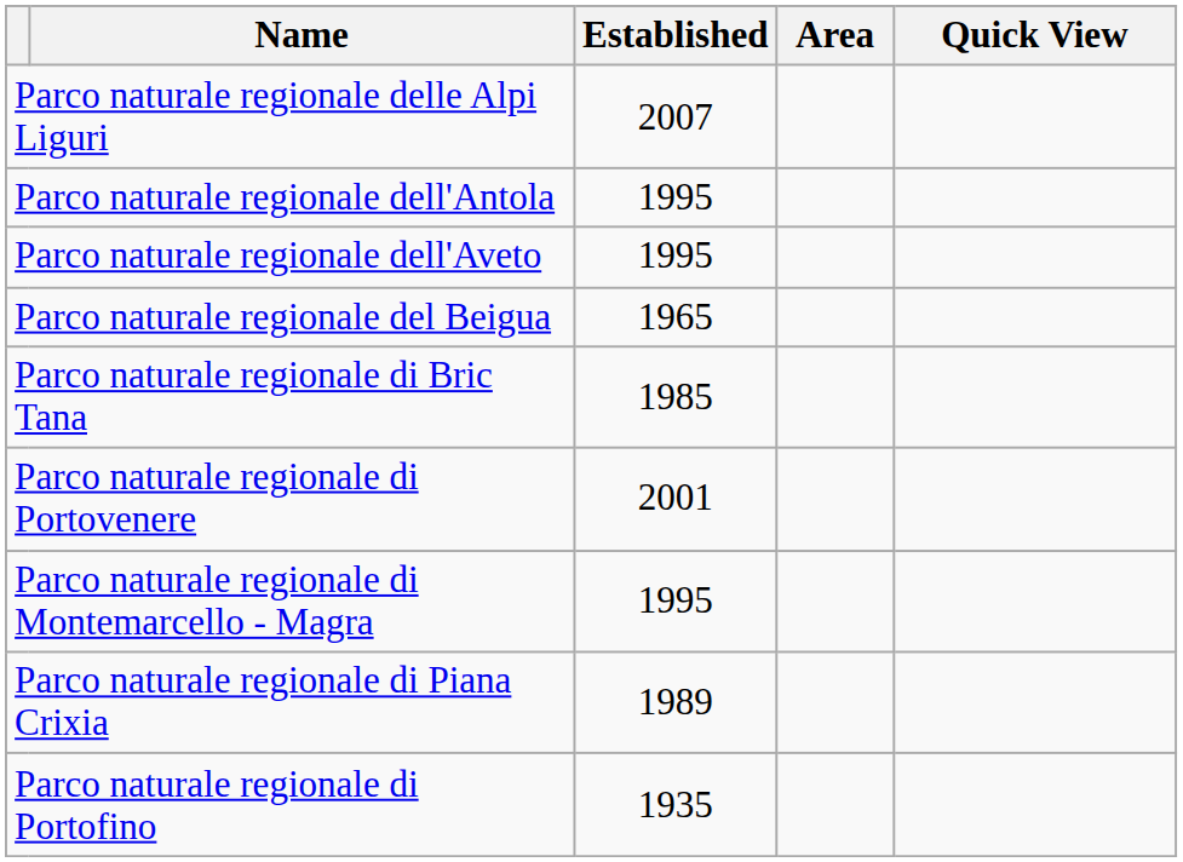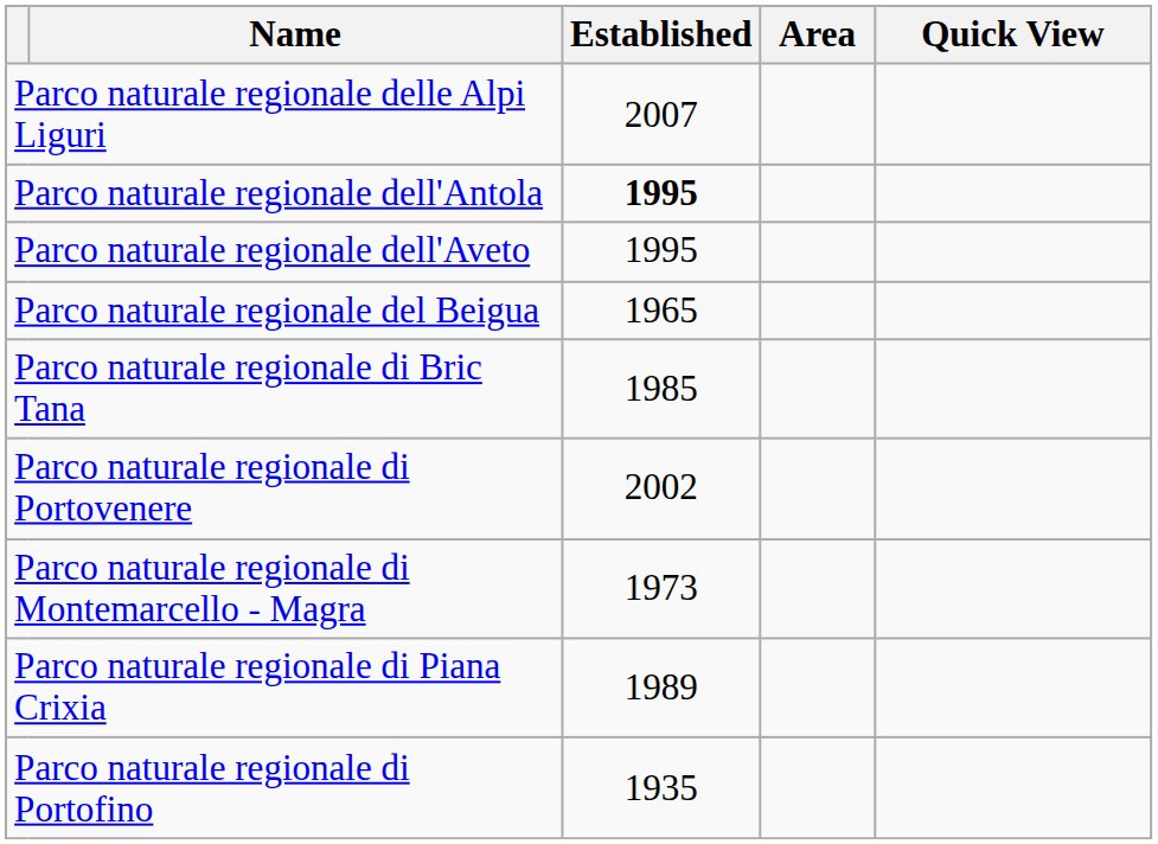 <table class="wikitable sortable" border="1" width="80%">
 <tr>
 <th style="width:2%" class="unsortable"></th>
 <th style="width:48%">Name</th>
 <th style="width:10%">Established</th>
 <th style="width:10%">Area</th>
 <th style="width:25%" class="unsortable">Quick View</th>
 </tr>
 <tr>
 <td colspan="2"><a href='#'>Parco naturale regionale delle Alpi Liguri</a></td>
 <td align="center">2007</td>
 <td align="center"></td>
 <td></td>
 </tr>
 <tr>
 <td colspan="2"><a href='#'>Parco naturale regionale dell'Antola</a></td>
-<td align="center">1995</td>
+<td align="center"><strong>1995</strong></td>
 <td align="center"></td>
 <td></td>
 </tr>
 <tr>
 <td colspan="2"><a href='#'>Parco naturale regionale dell'Aveto</a></td>
 <td align="center">1995</td>
 <td align="center"></td>
 <td></td>
 </tr>
 <tr>
 <td colspan="2"><a href='#'>Parco naturale regionale del Beigua</a></td>
 <td align="center">1965</td>
 <td align="center"></td>
 <td></td>
 </tr>
 <tr>
 <td colspan="2"><a href='#'>Parco naturale regionale di Bric Tana</a></td>
 <td align="center">1985</td>
 <td align="center"></td>
 <td></td>
 </tr>
 <tr>
 <td colspan="2"><a href='#'>Parco naturale regionale di Portovenere</a></td>
-<td align="center">2001</td>
+<td align="center">2002</td>
 <td align="center"></td>
 <td></td>
 </tr>
 <tr>
 <td colspan="2"><a href='#'>Parco naturale regionale di Montemarcello - Magra</a></td>
-<td align="center">1995</td>
+<td align="center">1973</td>
 <td align="center"></td>
 <td></td>
 </tr>
 <tr>
 <td colspan="2"><a href='#'>Parco naturale regionale di Piana Crixia</a></td>
 <td align="center">1989</td>
 <td align="center"></td>
 <td></td>
 </tr>
 <tr>
 <td colspan="2"><a href='#'>Parco naturale regionale di Portofino</a></td>
 <td align="center">1935</td>
 <td align="center"></td>
 <td></td>
 </tr>
 </table>
